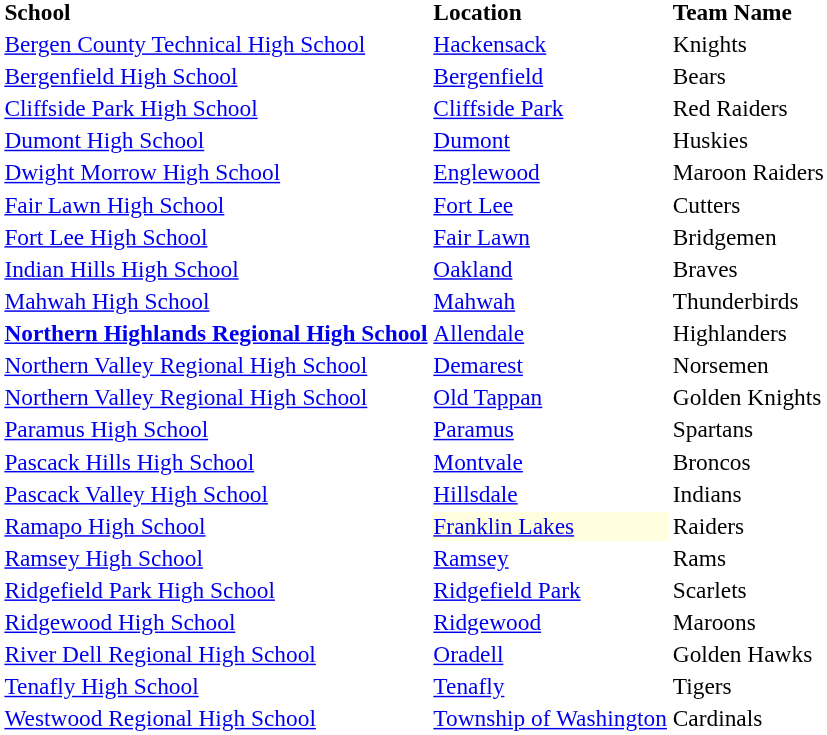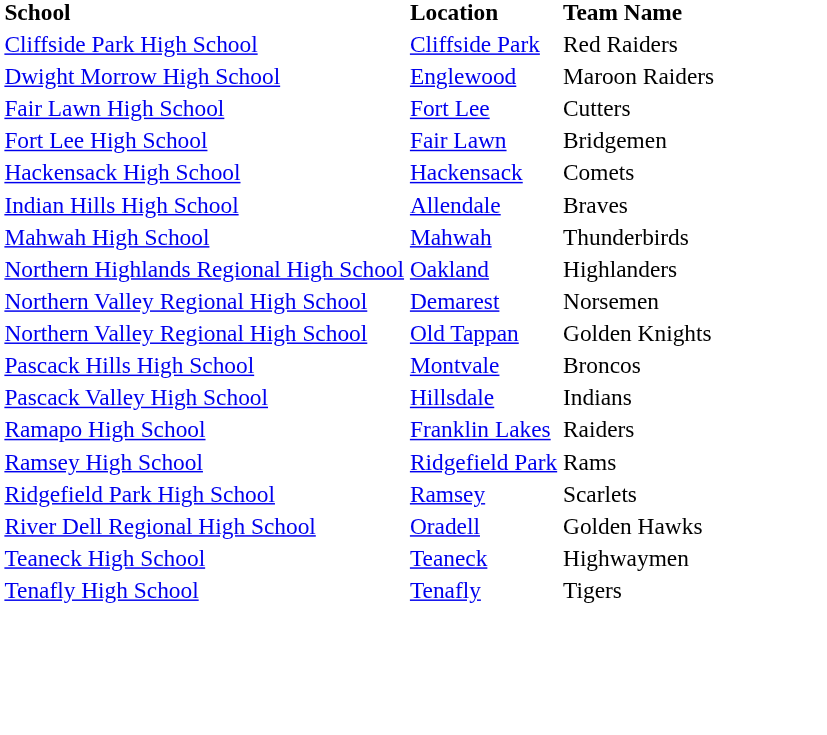 <table>
 <tr>
 <td><strong>School</strong></td>
 <td><strong>Location</strong></td>
 <td><strong>Team Name</strong></td>
 </tr>
 <tr>
-<td><a href='#'>Bergen County Technical High School</a></td>
-<td><a href='#'>Hackensack</a></td>
-<td>Knights</td>
-</tr>
-<tr>
-<td><a href='#'>Bergenfield High School</a></td>
-<td><a href='#'>Bergenfield</a></td>
-<td>Bears</td>
-</tr>
-<tr>
 <td><a href='#'>Cliffside Park High School</a></td>
 <td><a href='#'>Cliffside Park</a></td>
 <td>Red Raiders</td>
-</tr>
-<tr>
-<td><a href='#'>Dumont High School</a></td>
-<td><a href='#'>Dumont</a></td>
-<td>Huskies</td>
 </tr>
 <tr>
 <td><a href='#'>Dwight Morrow High School</a></td>
 <td><a href='#'>Englewood</a></td>
 <td>Maroon Raiders</td>
 </tr>
 <tr>
 <td><a href='#'>Fair Lawn High School</a></td>
 <td><a href='#'>Fort Lee</a></td>
 <td>Cutters</td>
 </tr>
 <tr>
 <td><a href='#'>Fort Lee High School</a></td>
 <td><a href='#'>Fair Lawn</a></td>
 <td>Bridgemen</td>
 </tr>
 <tr>
+<td><a href='#'>Hackensack High School</a></td>
+<td><a href='#'>Hackensack</a></td>
+<td>Comets</td>
+</tr>
+<tr>
 <td><a href='#'>Indian Hills High School</a></td>
-<td><a href='#'>Oakland</a></td>
+<td><a href='#'>Allendale</a></td>
 <td>Braves</td>
 </tr>
 <tr>
 <td><a href='#'>Mahwah High School</a></td>
 <td><a href='#'>Mahwah</a></td>
 <td>Thunderbirds</td>
 </tr>
 <tr>
-<td><strong><a href='#'>Northern Highlands Regional High School</a></strong></td>
-<td><a href='#'>Allendale</a></td>
+<td><a href='#'>Northern Highlands Regional High School</a></td>
+<td><a href='#'>Oakland</a></td>
 <td>Highlanders</td>
 </tr>
 <tr>
 <td><a href='#'>Northern Valley Regional High School</a></td>
 <td><a href='#'>Demarest</a></td>
 <td>Norsemen</td>
 </tr>
 <tr>
 <td><a href='#'>Northern Valley Regional High School</a></td>
 <td><a href='#'>Old Tappan</a></td>
 <td>Golden Knights</td>
 </tr>
 <tr>
-<td><a href='#'>Paramus High School</a></td>
-<td><a href='#'>Paramus</a></td>
-<td>Spartans</td>
-</tr>
-<tr>
 <td><a href='#'>Pascack Hills High School</a></td>
 <td><a href='#'>Montvale</a></td>
 <td>Broncos</td>
 </tr>
 <tr>
 <td><a href='#'>Pascack Valley High School</a></td>
 <td><a href='#'>Hillsdale</a></td>
 <td>Indians</td>
 </tr>
 <tr>
 <td><a href='#'>Ramapo High School</a></td>
-<td style="background: lightyellow;"><a href='#'>Franklin Lakes</a></td>
+<td><a href='#'>Franklin Lakes</a></td>
 <td>Raiders</td>
 </tr>
 <tr>
 <td><a href='#'>Ramsey High School</a></td>
-<td><a href='#'>Ramsey</a></td>
+<td><a href='#'>Ridgefield Park</a></td>
 <td>Rams</td>
 </tr>
 <tr>
 <td><a href='#'>Ridgefield Park High School</a></td>
-<td><a href='#'>Ridgefield Park</a></td>
+<td><a href='#'>Ramsey</a></td>
 <td>Scarlets</td>
-</tr>
-<tr>
-<td><a href='#'>Ridgewood High School</a></td>
-<td><a href='#'>Ridgewood</a></td>
-<td>Maroons</td>
 </tr>
 <tr>
 <td><a href='#'>River Dell Regional High School</a></td>
 <td><a href='#'>Oradell</a></td>
 <td>Golden Hawks</td>
 </tr>
 <tr>
+<td><a href='#'>Teaneck High School</a></td>
+<td><a href='#'>Teaneck</a></td>
+<td>Highwaymen</td>
+</tr>
+<tr>
 <td><a href='#'>Tenafly High School</a></td>
 <td><a href='#'>Tenafly</a></td>
 <td>Tigers</td>
 </tr>
 <tr>
-<td><a href='#'>Westwood Regional High School</a></td>
-<td><a href='#'>Township of Washington</a></td>
-<td>Cardinals</td>
-</tr>
-<tr>
 </tr>
 </table>
